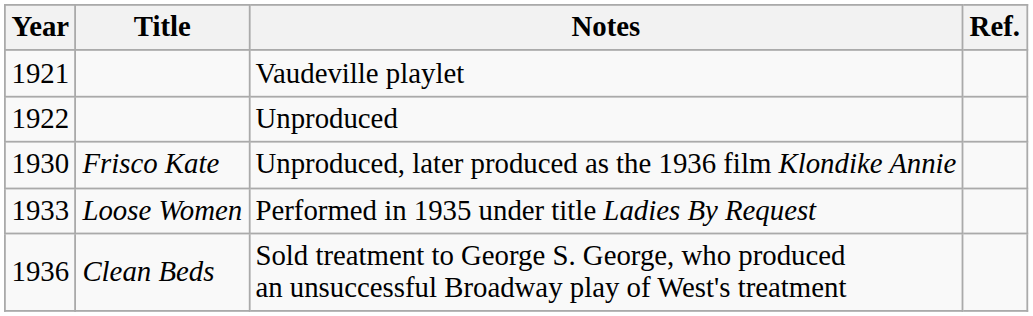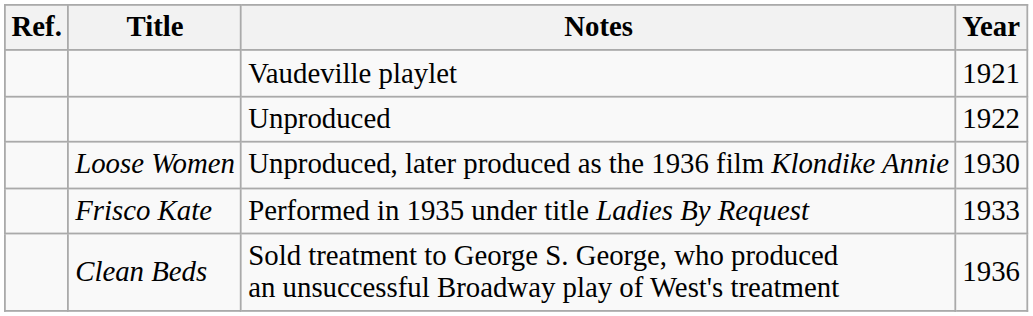 <table class="wikitable sortable">
 <tr>
-<th>Year</th>
+<th>Ref.</th>
 <th>Title</th>
 <th class="unsortable">Notes</th>
-<th>Ref.</th>
+<th>Year</th>
 </tr>
 <tr>
-<td>1921</td>
+<td></td>
 <td><em></em></td>
 <td>Vaudeville playlet</td>
-<td></td>
+<td>1921</td>
 </tr>
 <tr>
-<td>1922</td>
+<td></td>
 <td><em></em></td>
 <td>Unproduced</td>
-<td></td>
+<td>1922</td>
 </tr>
 <tr>
+<td></td>
+<td><em>Loose Women</em></td>
+<td>Unproduced, later produced as the 1936 film <em>Klondike Annie</em></td>
 <td>1930</td>
-<td><em>Frisco Kate</em></td>
-<td>Unproduced, later produced as the 1936 film <em>Klondike Annie</em></td>
-<td></td>
 </tr>
 <tr>
+<td></td>
+<td><em>Frisco Kate</em></td>
+<td>Performed in 1935 under title <em>Ladies By Request</em></td>
 <td>1933</td>
-<td><em>Loose Women</em></td>
-<td>Performed in 1935 under title <em>Ladies By Request</em></td>
-<td></td>
 </tr>
 <tr>
-<td>1936</td>
+<td></td>
 <td><em>Clean Beds</em></td>
 <td>Sold treatment to George S. George, who produced<br>an unsuccessful Broadway play of West's treatment</td>
-<td></td>
+<td>1936</td>
 </tr>
 </table>
